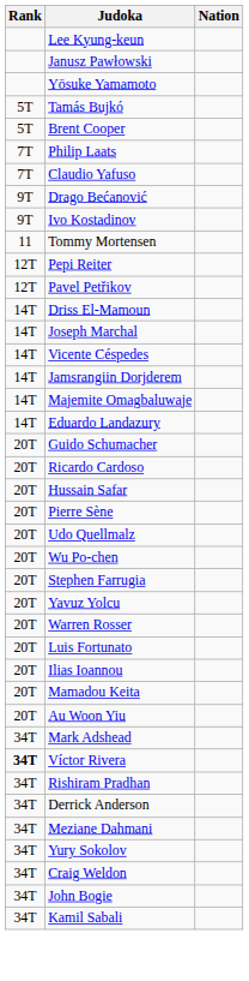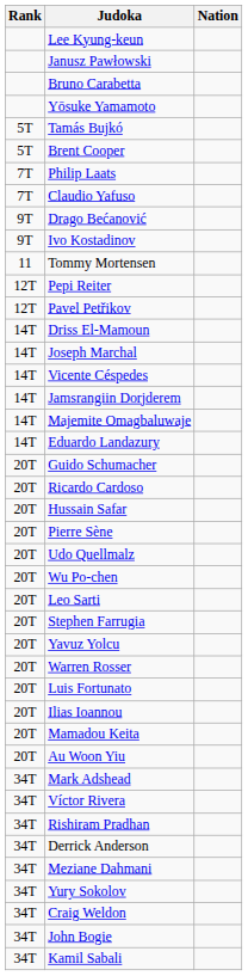 <table class="wikitable sortable" style="text-align:center">
 <tr>
 <th>Rank</th>
 <th>Judoka</th>
 <th>Nation</th>
 </tr>
 <tr>
 <td></td>
 <td align="left"><a href='#'>Lee Kyung-keun</a></td>
 <td align="left"></td>
 </tr>
 <tr>
 <td></td>
 <td align="left"><a href='#'>Janusz Pawłowski</a></td>
+<td align="left"></td>
+</tr>
+<tr>
+<td></td>
+<td align="left"><a href='#'>Bruno Carabetta</a></td>
 <td align="left"></td>
 </tr>
 <tr>
 <td></td>
 <td align="left"><a href='#'>Yōsuke Yamamoto</a></td>
 <td align="left"></td>
 </tr>
 <tr>
 <td>5T</td>
 <td align="left"><a href='#'>Tamás Bujkó</a></td>
 <td align="left"></td>
 </tr>
 <tr>
 <td>5T</td>
 <td align="left"><a href='#'>Brent Cooper</a></td>
 <td align="left"></td>
 </tr>
 <tr>
 <td>7T</td>
 <td align="left"><a href='#'>Philip Laats</a></td>
 <td align="left"></td>
 </tr>
 <tr>
 <td>7T</td>
 <td align="left"><a href='#'>Claudio Yafuso</a></td>
 <td align="left"></td>
 </tr>
 <tr>
 <td>9T</td>
 <td align="left"><a href='#'>Drago Bećanović</a></td>
 <td align="left"></td>
 </tr>
 <tr>
 <td>9T</td>
 <td align="left"><a href='#'>Ivo Kostadinov</a></td>
 <td align="left"></td>
 </tr>
 <tr>
 <td>11</td>
 <td align="left">Tommy Mortensen</td>
 <td align="left"></td>
 </tr>
 <tr>
 <td>12T</td>
 <td align="left"><a href='#'>Pepi Reiter</a></td>
 <td align="left"></td>
 </tr>
 <tr>
 <td>12T</td>
 <td align="left"><a href='#'>Pavel Petřikov</a></td>
 <td align="left"></td>
 </tr>
 <tr>
 <td>14T</td>
 <td align="left"><a href='#'>Driss El-Mamoun</a></td>
 <td align="left"></td>
 </tr>
 <tr>
 <td>14T</td>
 <td align="left"><a href='#'>Joseph Marchal</a></td>
 <td align="left"></td>
 </tr>
 <tr>
 <td>14T</td>
 <td align="left"><a href='#'>Vicente Céspedes</a></td>
 <td align="left"></td>
 </tr>
 <tr>
 <td>14T</td>
 <td align="left"><a href='#'>Jamsrangiin Dorjderem</a></td>
 <td align="left"></td>
 </tr>
 <tr>
 <td>14T</td>
 <td align="left"><a href='#'>Majemite Omagbaluwaje</a></td>
 <td align="left"></td>
 </tr>
 <tr>
 <td>14T</td>
 <td align="left"><a href='#'>Eduardo Landazury</a></td>
 <td align="left"></td>
 </tr>
 <tr>
 <td>20T</td>
 <td align="left"><a href='#'>Guido Schumacher</a></td>
 <td align="left"></td>
 </tr>
 <tr>
 <td>20T</td>
 <td align="left"><a href='#'>Ricardo Cardoso</a></td>
 <td align="left"></td>
 </tr>
 <tr>
 <td>20T</td>
 <td align="left"><a href='#'>Hussain Safar</a></td>
 <td align="left"></td>
 </tr>
 <tr>
 <td>20T</td>
 <td align="left"><a href='#'>Pierre Sène</a></td>
 <td align="left"></td>
 </tr>
 <tr>
 <td>20T</td>
 <td align="left"><a href='#'>Udo Quellmalz</a></td>
 <td align="left"></td>
 </tr>
 <tr>
 <td>20T</td>
 <td align="left"><a href='#'>Wu Po-chen</a></td>
 <td align="left"></td>
 </tr>
 <tr>
 <td>20T</td>
+<td align="left"><a href='#'>Leo Sarti</a></td>
+<td align="left"></td>
+</tr>
+<tr>
+<td>20T</td>
 <td align="left"><a href='#'>Stephen Farrugia</a></td>
 <td align="left"></td>
 </tr>
 <tr>
 <td>20T</td>
 <td align="left"><a href='#'>Yavuz Yolcu</a></td>
 <td align="left"></td>
 </tr>
 <tr>
 <td>20T</td>
 <td align="left"><a href='#'>Warren Rosser</a></td>
 <td align="left"></td>
 </tr>
 <tr>
 <td>20T</td>
 <td align="left"><a href='#'>Luis Fortunato</a></td>
 <td align="left"></td>
 </tr>
 <tr>
 <td>20T</td>
 <td align="left"><a href='#'>Ilias Ioannou</a></td>
 <td align="left"></td>
 </tr>
 <tr>
 <td>20T</td>
 <td align="left"><a href='#'>Mamadou Keita</a></td>
 <td align="left"></td>
 </tr>
 <tr>
 <td>20T</td>
 <td align="left"><a href='#'>Au Woon Yiu</a></td>
 <td align="left"></td>
 </tr>
 <tr>
 <td>34T</td>
 <td align="left"><a href='#'>Mark Adshead</a></td>
 <td align="left"></td>
 </tr>
 <tr>
-<td><strong>34T</strong></td>
+<td>34T</td>
 <td align="left"><a href='#'>Víctor Rivera</a></td>
 <td align="left"></td>
 </tr>
 <tr>
 <td>34T</td>
 <td align="left"><a href='#'>Rishiram Pradhan</a></td>
 <td align="left"></td>
 </tr>
 <tr>
 <td>34T</td>
 <td align="left">Derrick Anderson</td>
 <td align="left"></td>
 </tr>
 <tr>
 <td>34T</td>
 <td align="left"><a href='#'>Meziane Dahmani</a></td>
 <td align="left"></td>
 </tr>
 <tr>
 <td>34T</td>
 <td align="left"><a href='#'>Yury Sokolov</a></td>
 <td align="left"></td>
 </tr>
 <tr>
 <td>34T</td>
 <td align="left"><a href='#'>Craig Weldon</a></td>
 <td align="left"></td>
 </tr>
 <tr>
 <td>34T</td>
 <td align="left"><a href='#'>John Bogie</a></td>
 <td align="left"></td>
 </tr>
 <tr>
 <td>34T</td>
 <td align="left"><a href='#'>Kamil Sabali</a></td>
 <td align="left"></td>
 </tr>
 </table>
